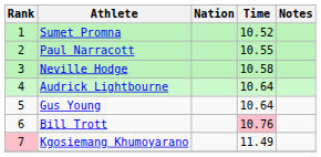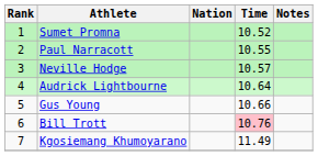 <table class="wikitable sortable" style="text-align:center">
 <tr>
 <th>Rank</th>
 <th>Athlete</th>
 <th>Nation</th>
 <th>Time</th>
 <th>Notes</th>
 </tr>
 <tr bgcolor=bbf3bb>
 <td>1</td>
 <td align=left><a href='#'>Sumet Promna</a></td>
 <td align=left></td>
 <td>10.52</td>
 <td></td>
 </tr>
 <tr bgcolor=bbf3bb>
 <td>2</td>
 <td align=left><a href='#'>Paul Narracott</a></td>
 <td align=left></td>
 <td>10.55</td>
 <td></td>
 </tr>
 <tr bgcolor=bbf3bb>
 <td>3</td>
 <td align=left><a href='#'>Neville Hodge</a></td>
 <td align=left></td>
-<td>10.58</td>
+<td>10.57</td>
 <td></td>
 </tr>
 <tr bgcolor=ccf9cc>
 <td>4</td>
 <td align=left><a href='#'>Audrick Lightbourne</a></td>
 <td align=left></td>
 <td>10.64</td>
 <td></td>
 </tr>
 <tr>
 <td>5</td>
 <td align=left><a href='#'>Gus Young</a></td>
 <td align=left></td>
-<td>10.64</td>
+<td>10.66</td>
 <td></td>
 </tr>
 <tr>
 <td>6</td>
 <td align=left><a href='#'>Bill Trott</a></td>
 <td align=left></td>
 <td style="background: pink;">10.76</td>
 <td></td>
 </tr>
 <tr>
-<td style="background: pink;">7</td>
+<td>7</td>
 <td align=left><a href='#'>Kgosiemang Khumoyarano</a></td>
 <td align=left></td>
 <td>11.49</td>
 <td></td>
 </tr>
 <tr>
 </tr>
 </table>
